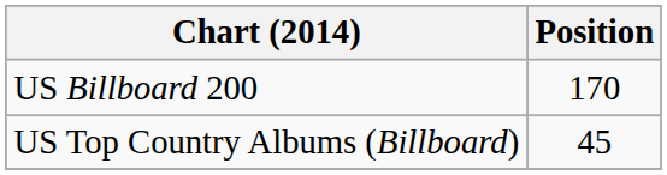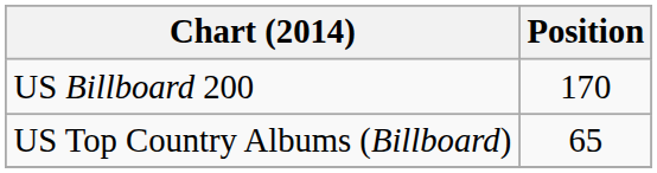 <table class="wikitable">
 <tr>
 <th>Chart (2014)</th>
 <th>Position</th>
 </tr>
 <tr>
 <td>US <em>Billboard</em> 200</td>
 <td style="text-align:center;">170</td>
 </tr>
 <tr>
 <td>US Top Country Albums (<em>Billboard</em>)</td>
-<td style="text-align:center;">45</td>
+<td style="text-align:center;">65</td>
 </tr>
 <tr>
 </tr>
 </table>
